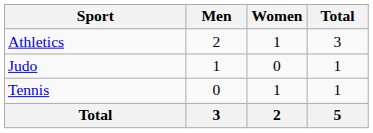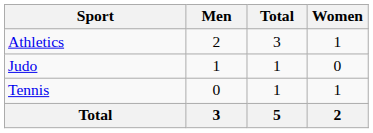 <table class="wikitable sortable" style="text-align:center;">
 <tr>
 <th width=180>Sport</th>
 <th width=55>Men</th>
+<th width=55>Total</th>
 <th width=55>Women</th>
-<th width=55>Total</th>
 </tr>
 <tr>
 <td align=left><a href='#'>Athletics</a></td>
 <td>2</td>
+<td>3</td>
 <td>1</td>
-<td>3</td>
 </tr>
 <tr>
 <td align=left><a href='#'>Judo</a></td>
 <td>1</td>
+<td>1</td>
 <td>0</td>
-<td>1</td>
 </tr>
 <tr>
 <td align=left><a href='#'>Tennis</a></td>
 <td>0</td>
 <td>1</td>
 <td>1</td>
 </tr>
 <tr>
 <th>Total</th>
 <th>3</th>
+<th>5</th>
 <th>2</th>
-<th>5</th>
 </tr>
 </table>
